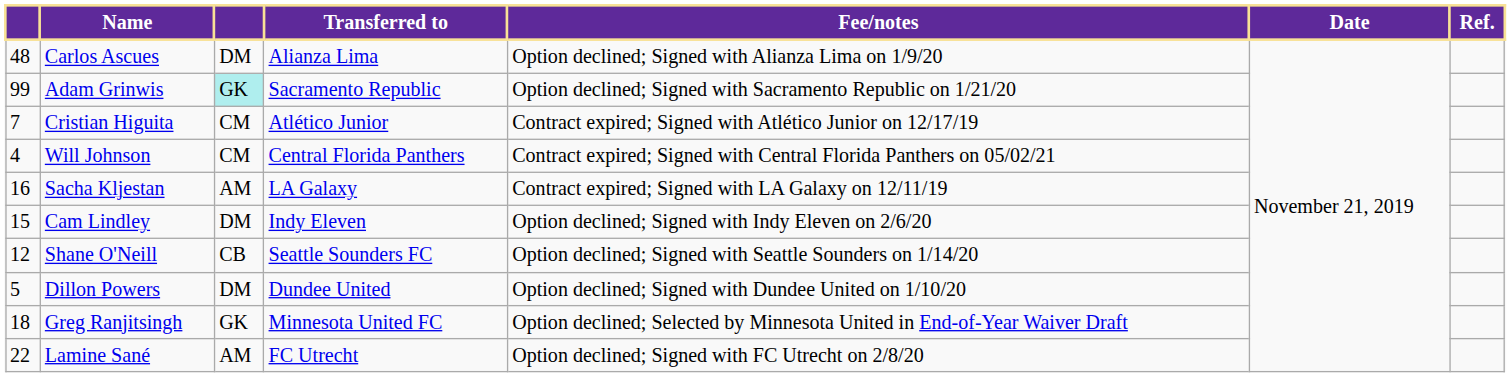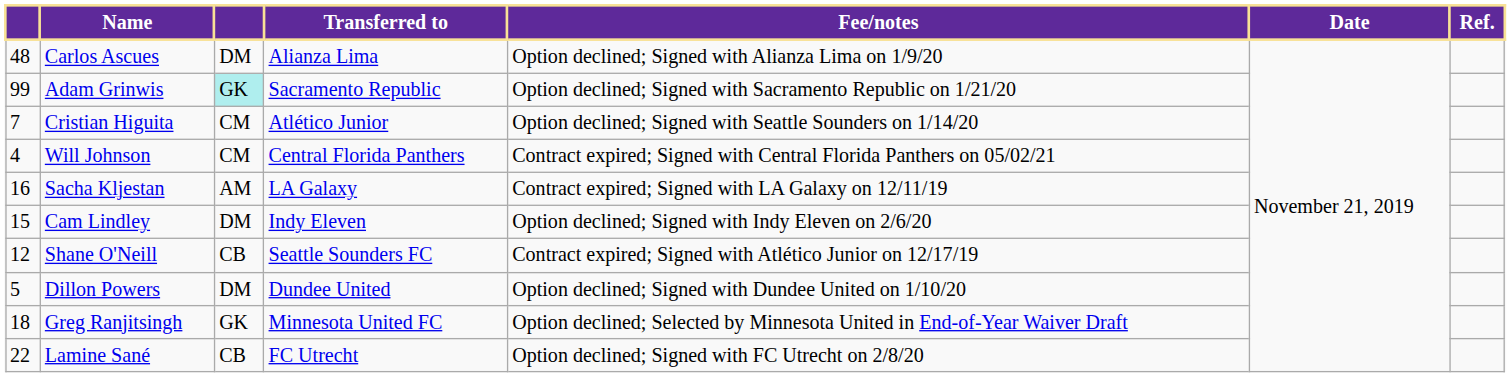 <table class="wikitable" style="width:90%; text-align:center; font-size:95%; text-align:left;">
 <tr>
 <th style="background:#5E299A; color:white; border:2px solid #F8E196;"></th>
 <th style="background:#5E299A; color:white; border:2px solid #F8E196;">Name</th>
 <th style="background:#5E299A; color:white; border:2px solid #F8E196;"></th>
 <th style="background:#5E299A; color:white; border:2px solid #F8E196;">Transferred to</th>
 <th style="background:#5E299A; color:white; border:2px solid #F8E196;">Fee/notes</th>
 <th style="background:#5E299A; color:white; border:2px solid #F8E196;">Date</th>
 <th style="background:#5E299A; color:white; border:2px solid #F8E196;">Ref.</th>
 </tr>
 <tr>
 <td>48</td>
 <td> <a href='#'>Carlos Ascues</a></td>
 <td>DM</td>
 <td> <a href='#'>Alianza Lima</a></td>
 <td>Option declined; Signed with Alianza Lima on 1/9/20</td>
 <td rowspan="10">November 21, 2019</td>
 <td></td>
 </tr>
 <tr>
 <td>99</td>
 <td> <a href='#'>Adam Grinwis</a></td>
 <td style="background: paleturquoise;">GK</td>
 <td> <a href='#'>Sacramento Republic</a></td>
 <td>Option declined; Signed with Sacramento Republic on 1/21/20</td>
 <td></td>
 </tr>
 <tr>
 <td>7</td>
 <td> <a href='#'>Cristian Higuita</a></td>
 <td>CM</td>
 <td> <a href='#'>Atlético Junior</a></td>
-<td>Contract expired; Signed with Atlético Junior on 12/17/19</td>
+<td>Option declined; Signed with Seattle Sounders on 1/14/20</td>
 <td></td>
 </tr>
 <tr>
 <td>4</td>
 <td> <a href='#'>Will Johnson</a></td>
 <td>CM</td>
 <td> <a href='#'>Central Florida Panthers</a></td>
 <td>Contract expired; Signed with Central Florida Panthers on 05/02/21</td>
 <td></td>
 </tr>
 <tr>
 <td>16</td>
 <td> <a href='#'>Sacha Kljestan</a></td>
 <td>AM</td>
 <td> <a href='#'>LA Galaxy</a></td>
 <td>Contract expired; Signed with LA Galaxy on 12/11/19</td>
 <td></td>
 </tr>
 <tr>
 <td>15</td>
 <td> <a href='#'>Cam Lindley</a></td>
 <td>DM</td>
 <td> <a href='#'>Indy Eleven</a></td>
 <td>Option declined; Signed with Indy Eleven on 2/6/20</td>
 <td></td>
 </tr>
 <tr>
 <td>12</td>
 <td> <a href='#'>Shane O'Neill</a></td>
 <td>CB</td>
 <td> <a href='#'>Seattle Sounders FC</a></td>
-<td>Option declined; Signed with Seattle Sounders on 1/14/20</td>
+<td>Contract expired; Signed with Atlético Junior on 12/17/19</td>
 <td></td>
 </tr>
 <tr>
 <td>5</td>
 <td> <a href='#'>Dillon Powers</a></td>
 <td>DM</td>
 <td> <a href='#'>Dundee United</a></td>
 <td>Option declined; Signed with Dundee United on 1/10/20</td>
 <td></td>
 </tr>
 <tr>
 <td>18</td>
 <td> <a href='#'>Greg Ranjitsingh</a></td>
 <td>GK</td>
 <td> <a href='#'>Minnesota United FC</a></td>
 <td>Option declined; Selected by Minnesota United in <a href='#'>End-of-Year Waiver Draft</a></td>
 <td></td>
 </tr>
 <tr>
 <td>22</td>
 <td> <a href='#'>Lamine Sané</a></td>
-<td>AM</td>
+<td>CB</td>
 <td> <a href='#'>FC Utrecht</a></td>
 <td>Option declined; Signed with FC Utrecht on 2/8/20</td>
 <td></td>
 </tr>
 </table>
